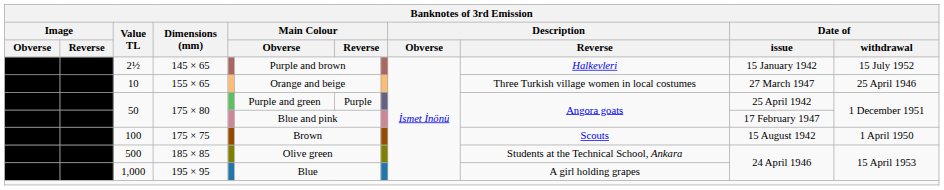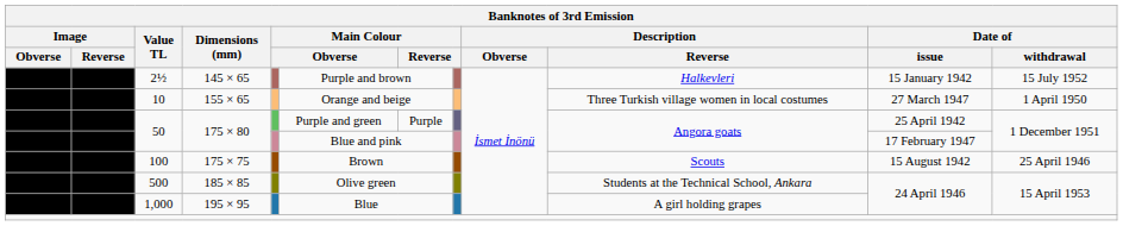 <table class="wikitable collapsible autocollapse" style="font-size: 90%; width: 100%">
 <tr>
 <th colspan="14" style="text-align: center">Banknotes of 3rd Emission </th>
 </tr>
 <tr style="text-align: center">
 <th colspan="2">Image</th>
 <th rowspan="2">Value<br>TL</th>
 <th rowspan="2">Dimensions<br>(mm)</th>
 <th colspan="4">Main Colour</th>
 <th colspan="2">Description</th>
 <th colspan="2">Date of</th>
 </tr>
 <tr>
 <th>Obverse</th>
 <th>Reverse</th>
 <th colspan="2">Obverse</th>
 <th colspan="2">Reverse</th>
 <th>Obverse</th>
 <th>Reverse</th>
 <th>issue</th>
 <th>withdrawal</th>
 </tr>
 <tr style="text-align:center;">
 <td style="background:#000;"></td>
 <td style="background:#000;"></td>
 <td>2½</td>
 <td>145 × 65</td>
 <td style="background:#ab6660;"></td>
 <td colspan="2">Purple and brown</td>
 <td style="background:#ab6660;"></td>
 <td rowspan="7"><em><a href='#'>İsmet İnönü</a></em></td>
 <td><em><a href='#'>Halkevleri</a></em></td>
 <td>15 January 1942</td>
 <td>15 July 1952</td>
 </tr>
 <tr style="text-align:center;">
 <td style="background:#000;"></td>
 <td style="background:#000;"></td>
 <td>10</td>
 <td>155 × 65</td>
 <td style="background:#fcbd77;"></td>
 <td colspan="2">Orange and beige</td>
 <td style="background:#fcbd77;"></td>
 <td>Three Turkish village women in local costumes</td>
 <td>27 March 1947</td>
-<td>25 April 1946</td>
+<td>1 April 1950</td>
 </tr>
 <tr style="text-align:center;">
 <td style="background:#000;"></td>
 <td style="background:#000;"></td>
 <td rowspan="2">50</td>
 <td rowspan="2">175 × 80</td>
 <td style="background:#60bf60;"></td>
 <td>Purple and green</td>
 <td>Purple</td>
 <td style="background:#656182;"></td>
 <td rowspan="2"><a href='#'>Angora goats</a></td>
 <td>25 April 1942</td>
 <td rowspan="2">1 December 1951</td>
 </tr>
 <tr style="text-align:center;">
 <td style="background:#000;"></td>
 <td style="background:#000;"></td>
 <td style="background:#cc8899;"></td>
 <td colspan="2">Blue and pink</td>
 <td style="background:#cc8899;"></td>
 <td>17 February 1947</td>
 </tr>
 <tr style="text-align:center;">
 <td style="background:#000;"></td>
 <td style="background:#000;"></td>
 <td>100</td>
 <td>175 × 75</td>
 <td style="background:#964b00;"></td>
 <td colspan="2">Brown</td>
 <td style="background:#964b00;"></td>
 <td><a href='#'>Scouts</a></td>
 <td>15 August 1942</td>
-<td>1 April 1950</td>
+<td>25 April 1946</td>
 </tr>
 <tr style="text-align:center;">
 <td style="background:#000;"></td>
 <td style="background:#000;"></td>
 <td>500</td>
 <td>185 × 85</td>
 <td style="background:#808000;"></td>
 <td colspan="2">Olive green</td>
 <td style="background:#808000;"></td>
 <td>Students at the Technical School, <em>Ankara</em></td>
 <td rowspan="2">24 April 1946</td>
 <td rowspan="2">15 April 1953</td>
 </tr>
 <tr style="text-align:center;">
 <td style="background:#000;"></td>
 <td style="background:#000;"></td>
 <td>1,000</td>
 <td>195 × 95</td>
 <td style="background:#2277aa;"></td>
 <td colspan="2">Blue</td>
 <td style="background:#2277aa;"></td>
 <td>A girl holding grapes</td>
 </tr>
 <tr>
 <td colspan="14"></td>
 </tr>
 </table>
